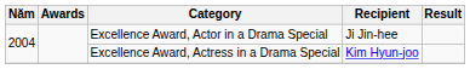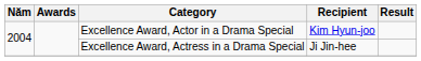 <table class="wikitable">
 <tr>
 <th>Năm</th>
 <th>Awards</th>
 <th>Category</th>
 <th>Recipient</th>
 <th>Result</th>
 </tr>
 <tr>
 <td rowspan="2">2004</td>
 <td rowspan="2"></td>
 <td>Excellence Award, Actor in a Drama Special</td>
-<td>Ji Jin-hee</td>
+<td><a href='#'>Kim Hyun-joo</a></td>
 <td></td>
 </tr>
 <tr>
 <td>Excellence Award, Actress in a Drama Special</td>
-<td><a href='#'>Kim Hyun-joo</a></td>
+<td>Ji Jin-hee</td>
 <td></td>
 </tr>
 <tr>
 </tr>
 </table>
